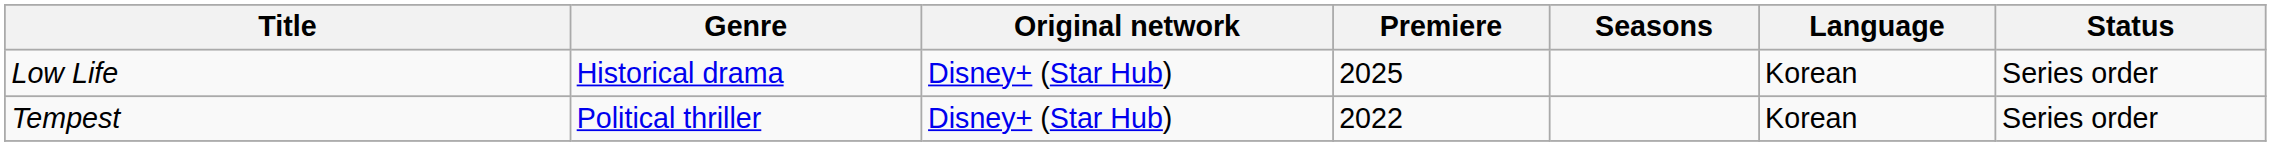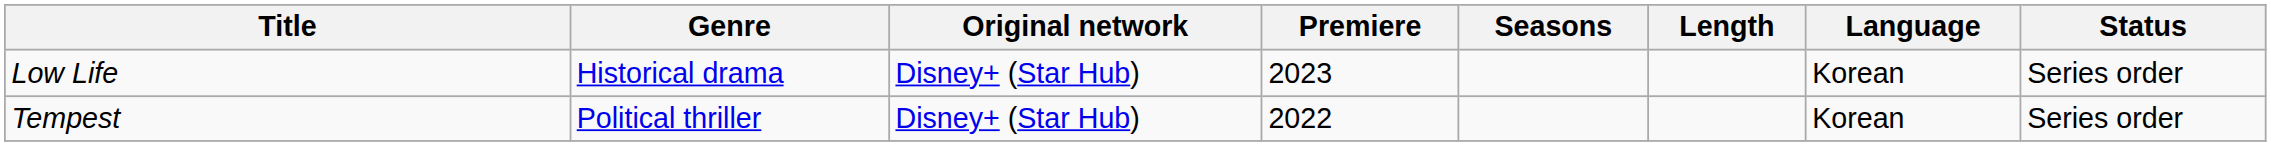 <table class="wikitable sortable" style="width:100%;">
 <tr>
 <th scope="col" style="width:25%;">Title</th>
 <th>Genre</th>
 <th>Original network</th>
 <th>Premiere</th>
 <th>Seasons</th>
+<th>Length</th>
 <th>Language</th>
 <th>Status</th>
 </tr>
 <tr>
 <td><em>Low Life</em></td>
 <td><a href='#'>Historical drama</a></td>
 <td><a href='#'>Disney+</a> (<a href='#'>Star Hub</a>)</td>
-<td>2025</td>
+<td>2023</td>
+<td></td>
 <td></td>
 <td>Korean</td>
 <td>Series order</td>
 </tr>
 <tr>
 <td><em>Tempest</em></td>
 <td><a href='#'>Political thriller</a></td>
 <td><a href='#'>Disney+</a> (<a href='#'>Star Hub</a>)</td>
 <td>2022</td>
 <td></td>
+<td></td>
 <td>Korean</td>
 <td>Series order</td>
 </tr>
 </table>
